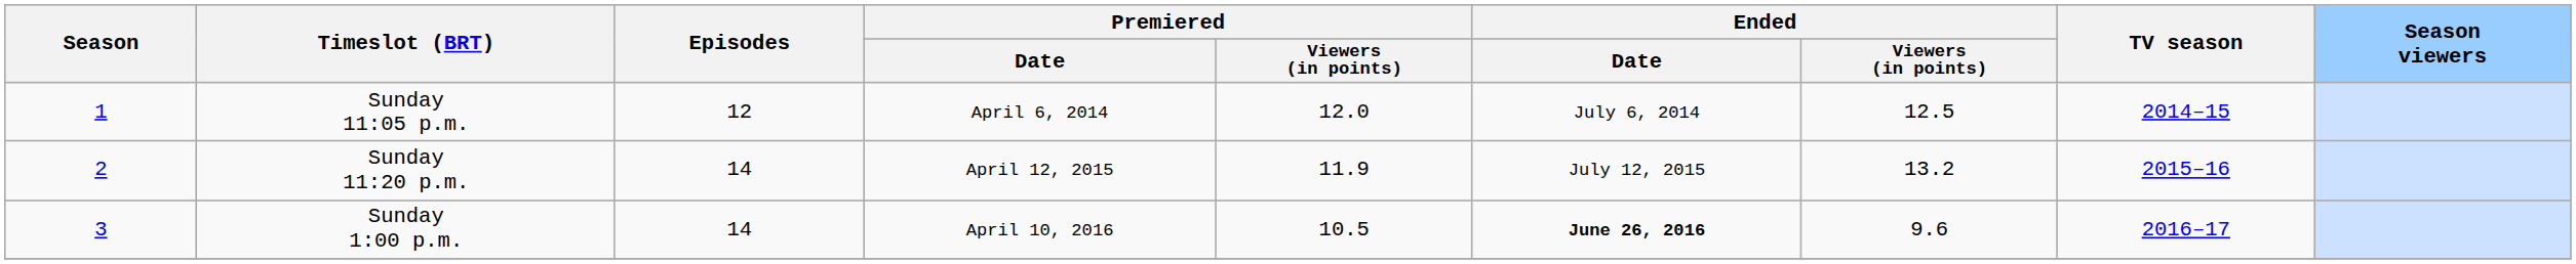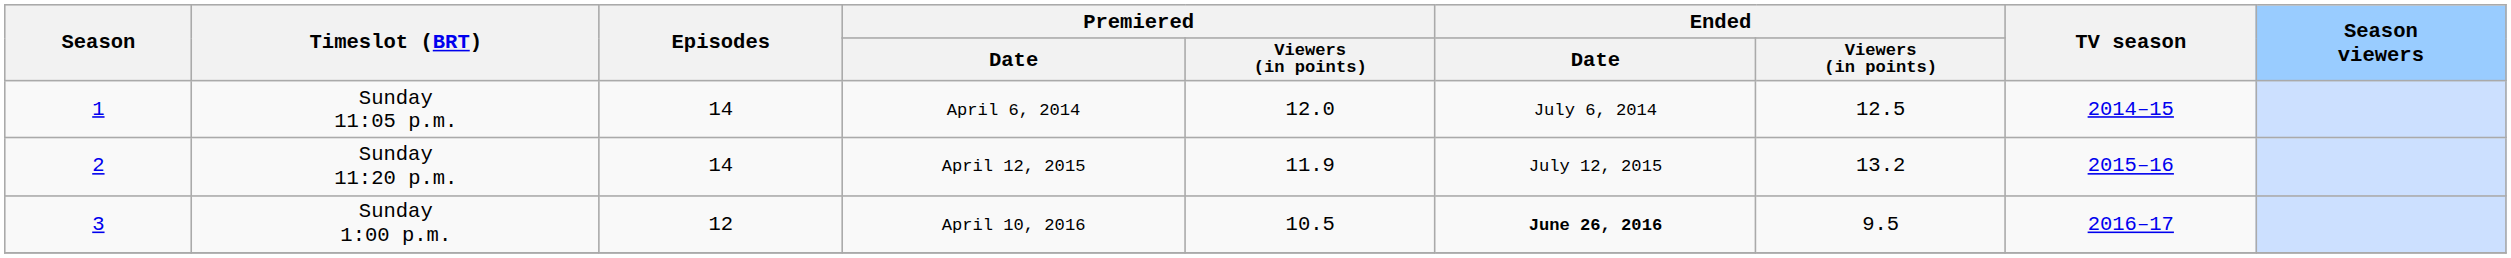 <table class="wikitable" style="text-align:center; width:100%;">
 <tr>
 <th rowspan=2>Season</th>
 <th rowspan=2>Timeslot (<a href='#'>BRT</a>)</th>
 <th rowspan=2>Episodes</th>
 <th colspan=2>Premiered</th>
 <th colspan=2>Ended</th>
 <th style="width:10%;" rowspan="2">TV season</th>
 <th style="width:10%; background:#9cf;" rowspan="2">Season<br>viewers</th>
 </tr>
 <tr>
 <th>Date</th>
 <th span style="width:10%; font-size:smaller; font-weight:bold; line-height:100%;">Viewers<br>(in points)</th>
 <th>Date</th>
 <th span style="width:10%; font-size:smaller; font-weight:bold; line-height:100%;">Viewers<br>(in points)</th>
 </tr>
 <tr>
 <td><a href='#'>1</a></td>
 <td>Sunday<br>11:05 p.m.</td>
-<td>12</td>
+<td>14</td>
 <td><small>April 6, 2014</small></td>
 <td>12.0</td>
 <td><small>July 6, 2014</small></td>
 <td>12.5</td>
 <td><a href='#'>2014–15</a></td>
 <td style="background:#cce0ff;"></td>
 </tr>
 <tr>
 <td><a href='#'>2</a></td>
 <td>Sunday<br>11:20 p.m.</td>
 <td>14</td>
 <td><small>April 12, 2015</small></td>
 <td>11.9</td>
 <td><small>July 12, 2015</small></td>
 <td>13.2</td>
 <td><a href='#'>2015–16</a></td>
 <td style="background:#cce0ff;"></td>
 </tr>
 <tr>
 <td style="text-align:center"><a href='#'>3</a></td>
 <td>Sunday<br>1:00 p.m.</td>
-<td>14</td>
+<td>12</td>
 <td><small>April 10, 2016</small></td>
 <td>10.5</td>
 <td><strong><small>June 26, 2016</small></strong></td>
-<td>9.6</td>
+<td>9.5</td>
 <td><a href='#'>2016–17</a></td>
 <td style="background:#cce0ff;"></td>
 </tr>
 <tr>
 </tr>
 </table>
